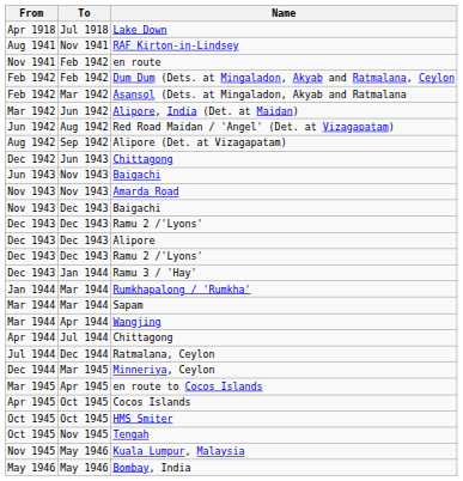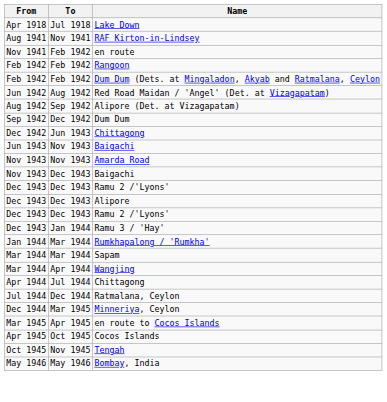 <table class="wikitable">
 <tr>
 <th>From</th>
 <th>To</th>
 <th>Name</th>
 </tr>
 <tr>
 <td>Apr 1918</td>
 <td>Jul 1918</td>
 <td><a href='#'>Lake Down</a></td>
 </tr>
 <tr>
 <td>Aug 1941</td>
 <td>Nov 1941</td>
 <td><a href='#'>RAF Kirton-in-Lindsey</a></td>
 </tr>
 <tr>
 <td>Nov 1941</td>
 <td>Feb 1942</td>
 <td>en route</td>
 </tr>
 <tr>
 <td>Feb 1942</td>
 <td>Feb 1942</td>
-<td><a href='#'>Dum Dum</a> (Dets. at <a href='#'>Mingaladon</a>, <a href='#'>Akyab</a> and <a href='#'>Ratmalana</a>, <a href='#'>Ceylon</a></td>
+<td><a href='#'>Rangoon</a></td>
 </tr>
 <tr>
 <td>Feb 1942</td>
-<td>Mar 1942</td>
-<td><a href='#'>Asansol</a> (Dets. at Mingaladon, Akyab and Ratmalana</td>
-</tr>
-<tr>
-<td>Mar 1942</td>
-<td>Jun 1942</td>
-<td><a href='#'>Alipore</a>, <a href='#'>India</a> (Det. at <a href='#'>Maidan</a>)</td>
+<td>Feb 1942</td>
+<td><a href='#'>Dum Dum</a> (Dets. at <a href='#'>Mingaladon</a>, <a href='#'>Akyab</a> and <a href='#'>Ratmalana</a>, <a href='#'>Ceylon</a></td>
 </tr>
 <tr>
 <td>Jun 1942</td>
 <td>Aug 1942</td>
 <td>Red Road Maidan / 'Angel' (Det. at <a href='#'>Vizagapatam</a>)</td>
 </tr>
 <tr>
 <td>Aug 1942</td>
 <td>Sep 1942</td>
 <td>Alipore (Det. at Vizagapatam)</td>
+</tr>
+<tr>
+<td>Sep 1942</td>
+<td>Dec 1942</td>
+<td>Dum Dum</td>
 </tr>
 <tr>
 <td>Dec 1942</td>
 <td>Jun 1943</td>
 <td><a href='#'>Chittagong</a></td>
 </tr>
 <tr>
 <td>Jun 1943</td>
 <td>Nov 1943</td>
 <td><a href='#'>Baigachi</a></td>
 </tr>
 <tr>
 <td>Nov 1943</td>
 <td>Nov 1943</td>
 <td><a href='#'>Amarda Road</a></td>
 </tr>
 <tr>
 <td>Nov 1943</td>
 <td>Dec 1943</td>
 <td>Baigachi</td>
 </tr>
 <tr>
 <td>Dec 1943</td>
 <td>Dec 1943</td>
 <td>Ramu 2 /'Lyons'</td>
 </tr>
 <tr>
 <td>Dec 1943</td>
 <td>Dec 1943</td>
 <td>Alipore</td>
 </tr>
 <tr>
 <td>Dec 1943</td>
 <td>Dec 1943</td>
 <td>Ramu 2 /'Lyons'</td>
 </tr>
 <tr>
 <td>Dec 1943</td>
 <td>Jan 1944</td>
 <td>Ramu 3 / 'Hay'</td>
 </tr>
 <tr>
 <td>Jan 1944</td>
 <td>Mar 1944</td>
 <td><a href='#'>Rumkhapalong / 'Rumkha'</a></td>
 </tr>
 <tr>
 <td>Mar 1944</td>
 <td>Mar 1944</td>
 <td>Sapam</td>
 </tr>
 <tr>
 <td>Mar 1944</td>
 <td>Apr 1944</td>
 <td><a href='#'>Wangjing</a></td>
 </tr>
 <tr>
 <td>Apr 1944</td>
 <td>Jul 1944</td>
 <td>Chittagong</td>
 </tr>
 <tr>
 <td>Jul 1944</td>
 <td>Dec 1944</td>
 <td>Ratmalana, Ceylon</td>
 </tr>
 <tr>
 <td>Dec 1944</td>
 <td>Mar 1945</td>
 <td><a href='#'>Minneriya</a>, Ceylon</td>
 </tr>
 <tr>
 <td>Mar 1945</td>
 <td>Apr 1945</td>
 <td>en route to <a href='#'>Cocos Islands</a></td>
 </tr>
 <tr>
 <td>Apr 1945</td>
 <td>Oct 1945</td>
 <td>Cocos Islands</td>
 </tr>
 <tr>
 <td>Oct 1945</td>
-<td>Oct 1945</td>
-<td><a href='#'>HMS Smiter</a></td>
-</tr>
-<tr>
-<td>Oct 1945</td>
 <td>Nov 1945</td>
 <td><a href='#'>Tengah</a></td>
-</tr>
-<tr>
-<td>Nov 1945</td>
-<td>May 1946</td>
-<td><a href='#'>Kuala Lumpur</a>, <a href='#'>Malaysia</a></td>
 </tr>
 <tr>
 <td>May 1946</td>
 <td>May 1946</td>
 <td><a href='#'>Bombay</a>, India</td>
 </tr>
 </table>
